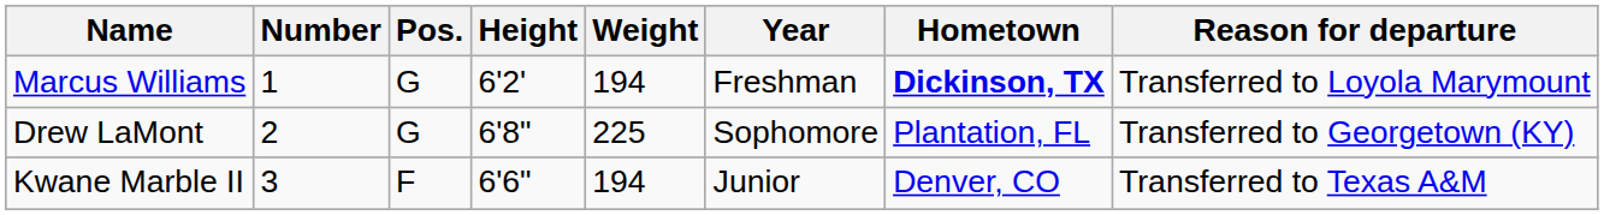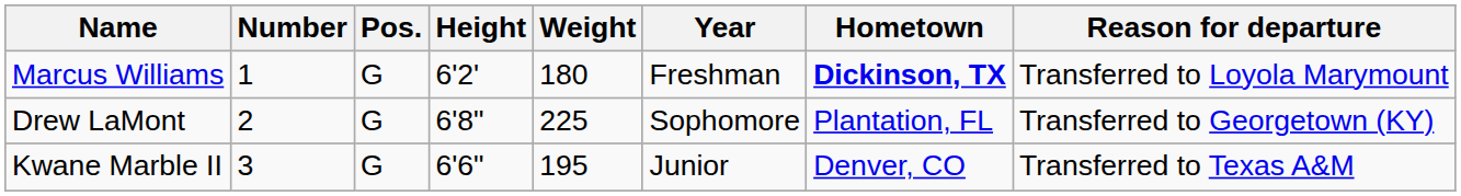 <table class="wikitable sortable" border="1">
 <tr>
 <th>Name</th>
 <th>Number</th>
 <th>Pos.</th>
 <th>Height</th>
 <th>Weight</th>
 <th>Year</th>
 <th>Hometown</th>
 <th clss="unsortable">Reason for departure</th>
 </tr>
 <tr>
 <td><a href='#'>Marcus Williams</a></td>
 <td>1</td>
 <td>G</td>
 <td>6'2'</td>
-<td>194</td>
+<td>180</td>
 <td>Freshman</td>
 <td><strong><a href='#'>Dickinson, TX</a></strong></td>
 <td>Transferred to <a href='#'>Loyola Marymount</a></td>
 </tr>
 <tr>
 <td>Drew LaMont</td>
 <td>2</td>
 <td>G</td>
 <td>6'8"</td>
 <td>225</td>
 <td>Sophomore</td>
 <td><a href='#'>Plantation, FL</a></td>
 <td>Transferred to <a href='#'>Georgetown (KY)</a></td>
 </tr>
 <tr>
 <td>Kwane Marble II</td>
 <td>3</td>
-<td>F</td>
+<td>G</td>
 <td>6'6"</td>
-<td>194</td>
+<td>195</td>
 <td>Junior</td>
 <td><a href='#'>Denver, CO</a></td>
 <td>Transferred to <a href='#'>Texas A&M</a></td>
 </tr>
 </table>
